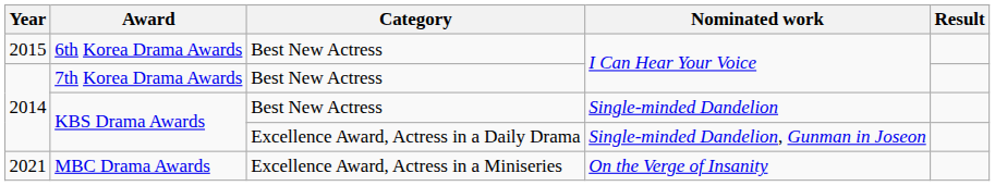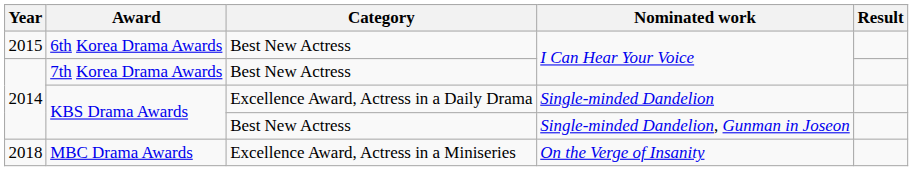 <table class="wikitable">
 <tr>
 <th>Year</th>
 <th>Award</th>
 <th>Category</th>
 <th>Nominated work</th>
 <th>Result</th>
 </tr>
 <tr>
 <td>2015</td>
 <td><a href='#'>6th</a> <a href='#'>Korea Drama Awards</a></td>
 <td>Best New Actress</td>
 <td rowspan=2><em><a href='#'>I Can Hear Your Voice</a></em></td>
 <td></td>
 </tr>
 <tr>
 <td rowspan=3>2014</td>
 <td><a href='#'>7th</a> <a href='#'>Korea Drama Awards</a></td>
 <td>Best New Actress</td>
 <td></td>
 </tr>
 <tr>
 <td rowspan=2><a href='#'>KBS Drama Awards</a></td>
-<td>Best New Actress</td>
+<td>Excellence Award, Actress in a Daily Drama</td>
 <td><em><a href='#'>Single-minded Dandelion</a></em></td>
 <td></td>
 </tr>
 <tr>
-<td>Excellence Award, Actress in a Daily Drama</td>
+<td>Best New Actress</td>
 <td><em><a href='#'>Single-minded Dandelion</a></em>, <em><a href='#'>Gunman in Joseon</a></em></td>
 <td></td>
 </tr>
 <tr>
-<td>2021</td>
+<td>2018</td>
 <td><a href='#'>MBC Drama Awards</a></td>
 <td>Excellence Award, Actress in a Miniseries</td>
 <td><em><a href='#'>On the Verge of Insanity</a></em></td>
 <td></td>
 </tr>
 </table>
